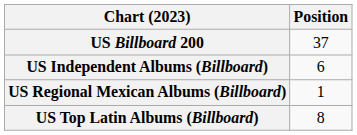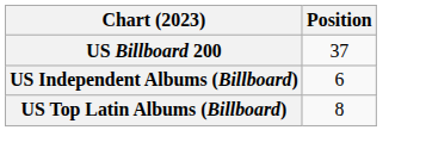 <table class="wikitable sortable plainrowheaders" style="text-align:center">
 <tr>
 <th scope="col">Chart (2023)</th>
 <th scope="col">Position</th>
 </tr>
 <tr>
 <th scope="row">US <em>Billboard</em> 200</th>
 <td>37</td>
 </tr>
 <tr>
 <th scope="row">US Independent Albums (<em>Billboard</em>)</th>
 <td>6</td>
 </tr>
 <tr>
-<th scope="row">US Regional Mexican Albums (<em>Billboard</em>)</th>
-<td>1</td>
-</tr>
-<tr>
 <th scope="row">US Top Latin Albums (<em>Billboard</em>)</th>
 <td>8</td>
 </tr>
 </table>
